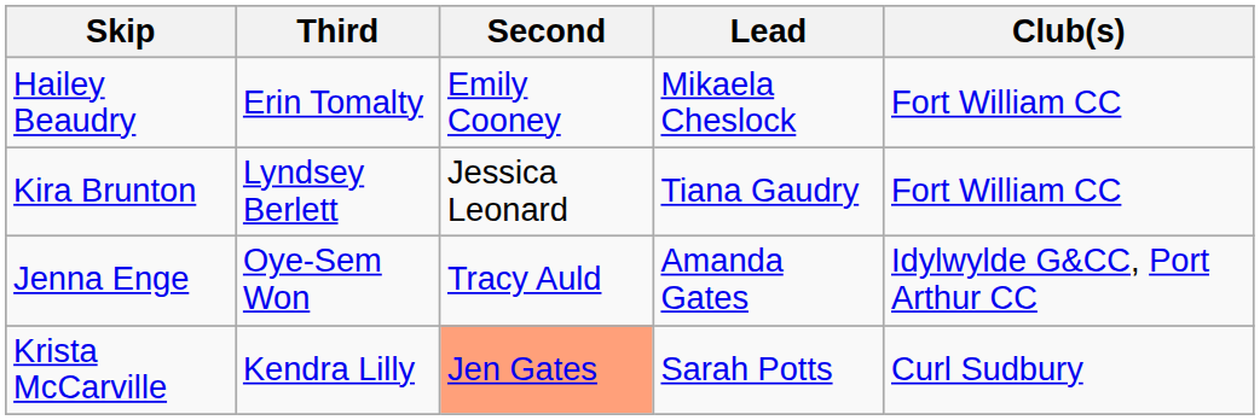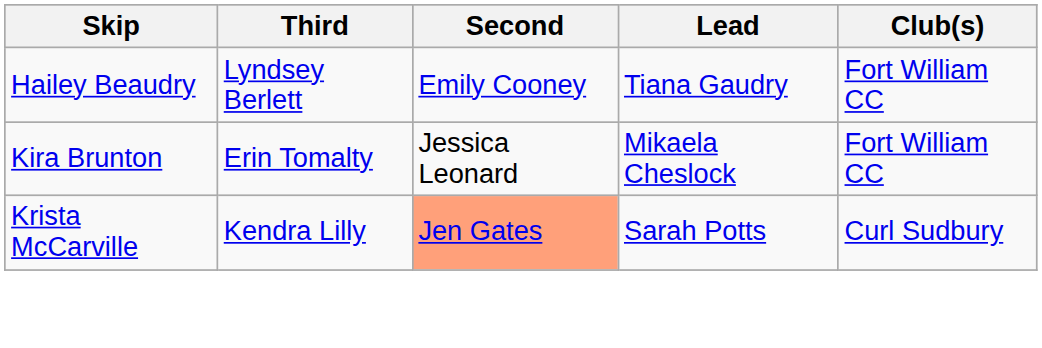 <table class="wikitable">
 <tr>
 <th>Skip</th>
 <th>Third</th>
 <th>Second</th>
 <th>Lead</th>
 <th>Club(s)</th>
 </tr>
 <tr>
 <td><a href='#'>Hailey Beaudry</a></td>
-<td><a href='#'>Erin Tomalty</a></td>
+<td><a href='#'>Lyndsey Berlett</a></td>
 <td><a href='#'>Emily Cooney</a></td>
-<td><a href='#'>Mikaela Cheslock</a></td>
+<td><a href='#'>Tiana Gaudry</a></td>
 <td><a href='#'>Fort William CC</a></td>
 </tr>
 <tr>
 <td><a href='#'>Kira Brunton</a></td>
-<td><a href='#'>Lyndsey Berlett</a></td>
+<td><a href='#'>Erin Tomalty</a></td>
 <td>Jessica Leonard</td>
-<td><a href='#'>Tiana Gaudry</a></td>
+<td><a href='#'>Mikaela Cheslock</a></td>
 <td><a href='#'>Fort William CC</a></td>
-</tr>
-<tr>
-<td><a href='#'>Jenna Enge</a></td>
-<td><a href='#'>Oye-Sem Won</a></td>
-<td><a href='#'>Tracy Auld</a></td>
-<td><a href='#'>Amanda Gates</a></td>
-<td><a href='#'>Idylwylde G&CC</a>, <a href='#'>Port Arthur CC</a></td>
 </tr>
 <tr>
 <td><a href='#'>Krista McCarville</a></td>
 <td><a href='#'>Kendra Lilly</a></td>
 <td style="background: lightsalmon;"><a href='#'>Jen Gates</a></td>
 <td><a href='#'>Sarah Potts</a></td>
 <td><a href='#'>Curl Sudbury</a></td>
 </tr>
 </table>
